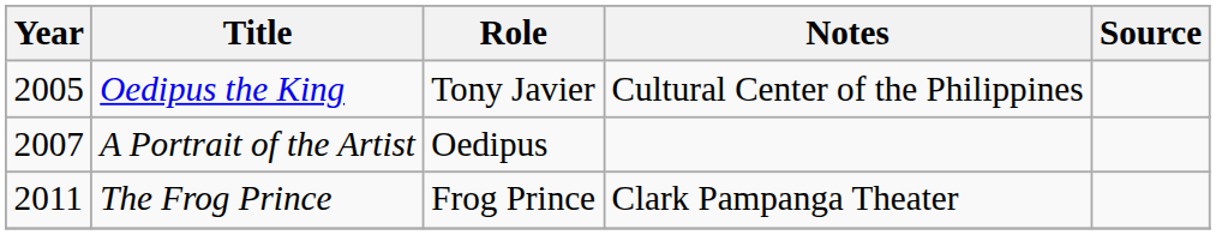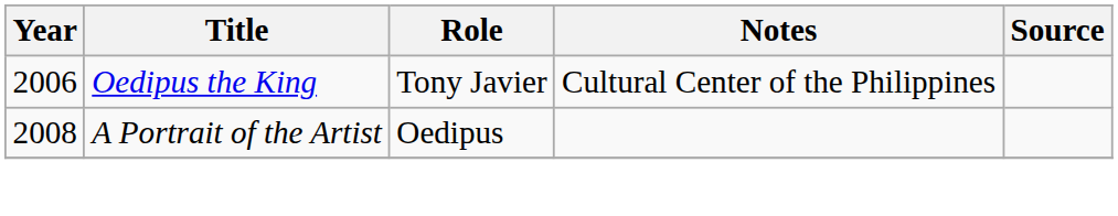 <table class="wikitable sortable" >
 <tr>
 <th>Year</th>
 <th>Title</th>
 <th>Role</th>
 <th class="unsortable">Notes </th>
 <th class="unsortable">Source </th>
 </tr>
 <tr>
-<td>2005</td>
+<td>2006</td>
 <td><em><a href='#'>Oedipus the King</a></em></td>
 <td>Tony Javier</td>
 <td>Cultural Center of the Philippines</td>
 <td></td>
 </tr>
 <tr>
-<td>2007</td>
+<td>2008</td>
 <td><em>A Portrait of the Artist</em></td>
 <td>Oedipus</td>
 <td></td>
 <td></td>
 </tr>
 <tr>
-<td>2011</td>
-<td><em>The Frog Prince</em></td>
-<td>Frog Prince</td>
-<td>Clark Pampanga Theater</td>
-<td></td>
-</tr>
-<tr>
 </tr>
 </table>
